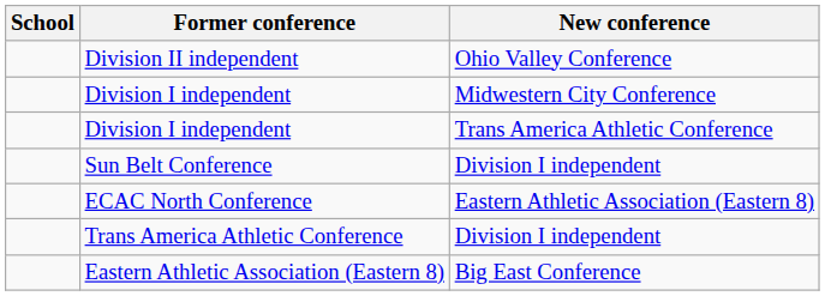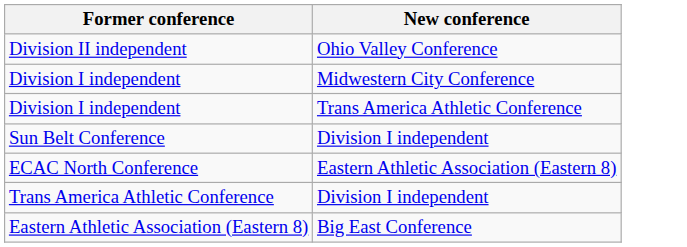 <table class="wikitable sortable">
 <tr>
-<th>School</th>
 <th>Former conference</th>
 <th>New conference</th>
 </tr>
 <tr>
-<td></td>
 <td><a href='#'>Division II independent</a></td>
 <td><a href='#'>Ohio Valley Conference</a></td>
 </tr>
 <tr>
-<td></td>
 <td><a href='#'>Division I independent</a></td>
 <td><a href='#'>Midwestern City Conference</a></td>
 </tr>
 <tr>
-<td></td>
 <td><a href='#'>Division I independent</a></td>
 <td><a href='#'>Trans America Athletic Conference</a></td>
 </tr>
 <tr>
-<td></td>
 <td><a href='#'>Sun Belt Conference</a></td>
 <td><a href='#'>Division I independent</a></td>
 </tr>
 <tr>
-<td></td>
 <td><a href='#'>ECAC North Conference</a></td>
 <td><a href='#'>Eastern Athletic Association (Eastern 8)</a></td>
 </tr>
 <tr>
-<td></td>
 <td><a href='#'>Trans America Athletic Conference</a></td>
 <td><a href='#'>Division I independent</a></td>
 </tr>
 <tr>
-<td></td>
 <td><a href='#'>Eastern Athletic Association (Eastern 8)</a></td>
 <td><a href='#'>Big East Conference</a></td>
 </tr>
 </table>
